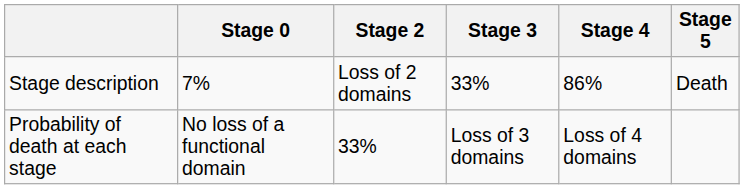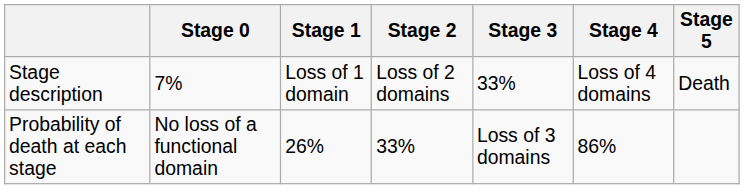 <table class="wikitable">
 <tr>
 <th></th>
 <th>Stage 0</th>
+<th>Stage 1</th>
 <th>Stage 2</th>
 <th>Stage 3</th>
 <th>Stage 4</th>
 <th>Stage 5</th>
 </tr>
 <tr>
 <td>Stage description</td>
 <td>7%</td>
+<td>Loss of 1 domain</td>
 <td>Loss of 2 domains</td>
 <td>33%</td>
-<td>86%</td>
+<td>Loss of 4 domains</td>
 <td>Death</td>
 </tr>
 <tr>
 <td>Probability of death at each stage</td>
 <td>No loss of a functional domain</td>
+<td>26%</td>
 <td>33%</td>
 <td>Loss of 3 domains</td>
-<td>Loss of 4 domains</td>
+<td>86%</td>
 <td></td>
 </tr>
 </table>
